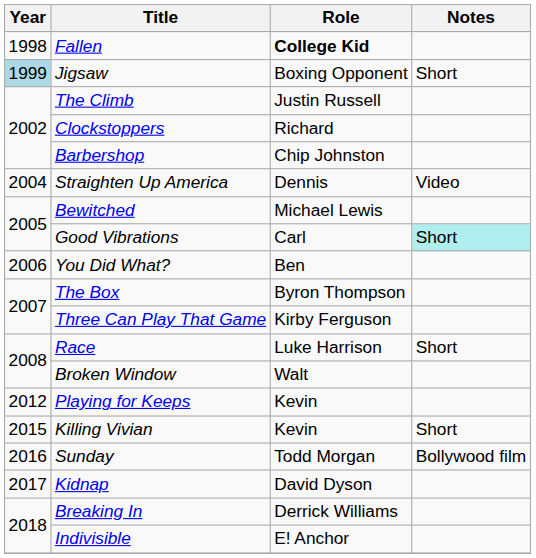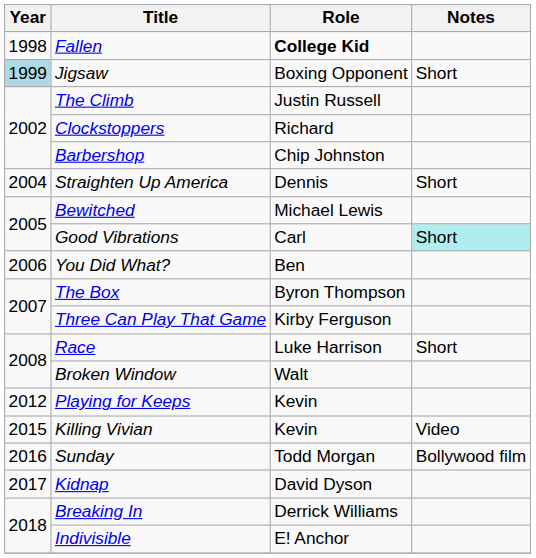 <table class="wikitable sortable">
 <tr>
 <th>Year</th>
 <th>Title</th>
 <th>Role</th>
 <th>Notes</th>
 </tr>
 <tr>
 <td>1998</td>
 <td><em><a href='#'>Fallen</a></em></td>
 <td><strong>College Kid</strong></td>
 <td></td>
 </tr>
 <tr>
 <td style="background: lightblue;">1999</td>
 <td><em>Jigsaw</em></td>
 <td>Boxing Opponent</td>
 <td>Short</td>
 </tr>
 <tr>
 <td rowspan=3>2002</td>
 <td><em><a href='#'>The Climb</a></em></td>
 <td>Justin Russell</td>
 <td></td>
 </tr>
 <tr>
 <td><em><a href='#'>Clockstoppers</a></em></td>
 <td>Richard</td>
 <td></td>
 </tr>
 <tr>
 <td><em><a href='#'>Barbershop</a></em></td>
 <td>Chip Johnston</td>
 <td></td>
 </tr>
 <tr>
 <td>2004</td>
 <td><em>Straighten Up America</em></td>
 <td>Dennis</td>
-<td>Video</td>
+<td>Short</td>
 </tr>
 <tr>
 <td rowspan=2>2005</td>
 <td><em><a href='#'>Bewitched</a></em></td>
 <td>Michael Lewis</td>
 <td></td>
 </tr>
 <tr>
 <td><em>Good Vibrations</em></td>
 <td>Carl</td>
 <td style="background: paleturquoise;">Short</td>
 </tr>
 <tr>
 <td>2006</td>
 <td><em>You Did What?</em></td>
 <td>Ben</td>
 <td></td>
 </tr>
 <tr>
 <td rowspan=2>2007</td>
 <td><em><a href='#'>The Box</a></em></td>
 <td>Byron Thompson</td>
 <td></td>
 </tr>
 <tr>
 <td><em><a href='#'>Three Can Play That Game</a></em></td>
 <td>Kirby Ferguson</td>
 <td></td>
 </tr>
 <tr>
 <td rowspan=2>2008</td>
 <td><em><a href='#'>Race</a></em></td>
 <td>Luke Harrison</td>
 <td>Short</td>
 </tr>
 <tr>
 <td><em>Broken Window</em></td>
 <td>Walt</td>
 <td></td>
 </tr>
 <tr>
 <td>2012</td>
 <td><em><a href='#'>Playing for Keeps</a></em></td>
 <td>Kevin</td>
 <td></td>
 </tr>
 <tr>
 <td>2015</td>
 <td><em>Killing Vivian</em></td>
 <td>Kevin</td>
-<td>Short</td>
+<td>Video</td>
 </tr>
 <tr>
 <td>2016</td>
 <td><em>Sunday</em></td>
 <td>Todd Morgan</td>
 <td>Bollywood film</td>
 </tr>
 <tr>
 <td>2017</td>
 <td><em><a href='#'>Kidnap</a></em></td>
 <td>David Dyson</td>
 <td></td>
 </tr>
 <tr>
 <td rowspan=2>2018</td>
 <td><em><a href='#'>Breaking In</a></em></td>
 <td>Derrick Williams</td>
 <td></td>
 </tr>
 <tr>
 <td><em><a href='#'>Indivisible</a></em></td>
 <td>E! Anchor</td>
 <td></td>
 </tr>
 <tr>
 </tr>
 </table>
